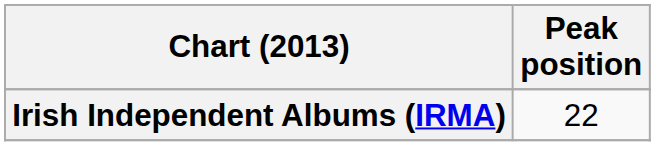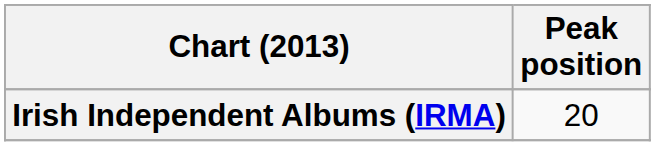 <table class="wikitable sortable plainrowheaders" style="text-align:center">
 <tr>
 <th scope="col">Chart (2013)</th>
 <th scope="col">Peak<br>position</th>
 </tr>
 <tr>
 </tr>
 <tr>
 </tr>
 <tr>
 </tr>
 <tr>
 <th scope="row">Irish Independent Albums (<a href='#'>IRMA</a>)</th>
-<td>22</td>
+<td>20</td>
 </tr>
 <tr>
 </tr>
 <tr>
 </tr>
 <tr>
 </tr>
 <tr>
 </tr>
 <tr>
 </tr>
 <tr>
 </tr>
 </table>
